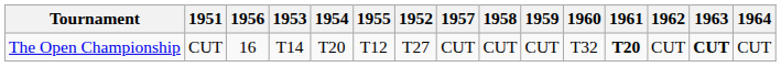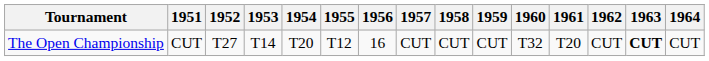 <table class="wikitable" style="font-size:95%;text-align:center;">
 <tr>
 <th>Tournament</th>
 <th>1951</th>
-<th>1956</th>
+<th>1952</th>
 <th>1953</th>
 <th>1954</th>
 <th>1955</th>
-<th>1952</th>
+<th>1956</th>
 <th>1957</th>
 <th>1958</th>
 <th>1959</th>
 <th>1960</th>
 <th>1961</th>
 <th>1962</th>
 <th>1963</th>
 <th>1964</th>
 </tr>
 <tr>
 <td align=left><a href='#'>The Open Championship</a></td>
 <td>CUT</td>
-<td>16</td>
+<td>T27</td>
 <td>T14</td>
 <td>T20</td>
 <td>T12</td>
-<td>T27</td>
+<td>16</td>
 <td>CUT</td>
 <td>CUT</td>
 <td>CUT</td>
 <td>T32</td>
-<td><strong>T20</strong></td>
+<td>T20</td>
 <td>CUT</td>
 <td><strong>CUT</strong></td>
 <td>CUT</td>
 </tr>
 </table>
